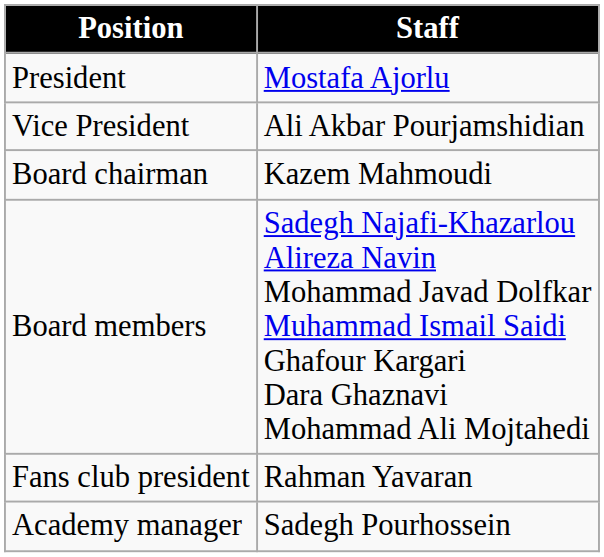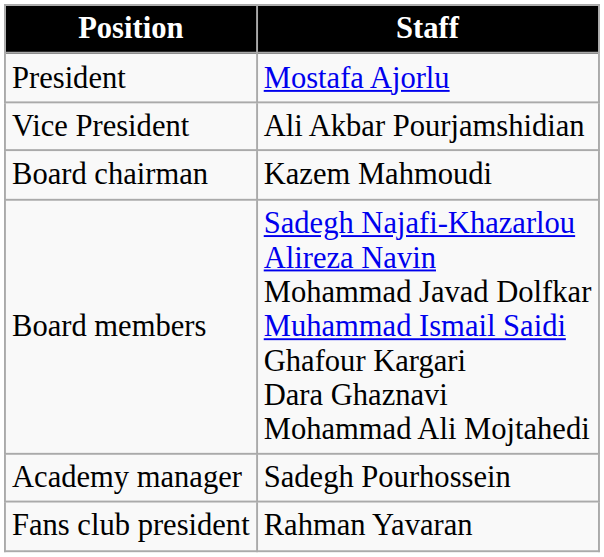 <table class="wikitable">
 <tr>
 <th style="color:#ffffff; background:#000000;">Position</th>
 <th style="color:#ffffff; background:#000000;">Staff</th>
 </tr>
 <tr>
 <td>President</td>
 <td><a href='#'>Mostafa Ajorlu</a></td>
 </tr>
 <tr>
 <td>Vice President</td>
 <td>Ali Akbar Pourjamshidian</td>
 </tr>
 <tr>
 <td>Board chairman</td>
 <td>Kazem Mahmoudi</td>
 </tr>
 <tr>
 <td>Board members</td>
 <td><a href='#'>Sadegh Najafi-Khazarlou</a><br><a href='#'>Alireza Navin</a><br>Mohammad Javad Dolfkar<br><a href='#'>Muhammad Ismail Saidi</a><br>Ghafour Kargari<br>Dara Ghaznavi<br>Mohammad Ali Mojtahedi</td>
 </tr>
 <tr>
+<td>Academy manager</td>
+<td>Sadegh Pourhossein</td>
+</tr>
+<tr>
 <td>Fans club president</td>
 <td>Rahman Yavaran</td>
 </tr>
-<tr>
-<td>Academy manager</td>
-<td>Sadegh Pourhossein</td>
-</tr>
 </table>
